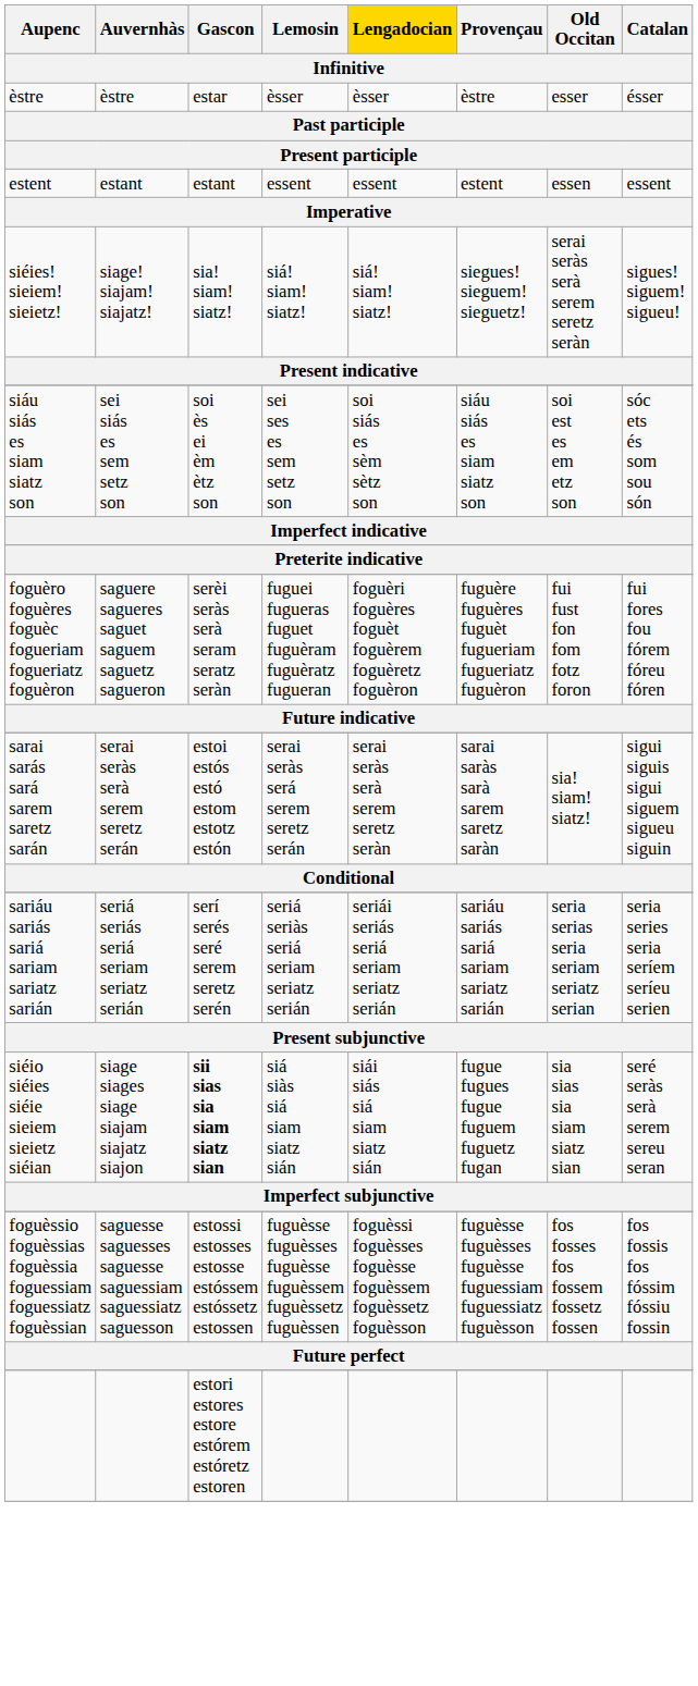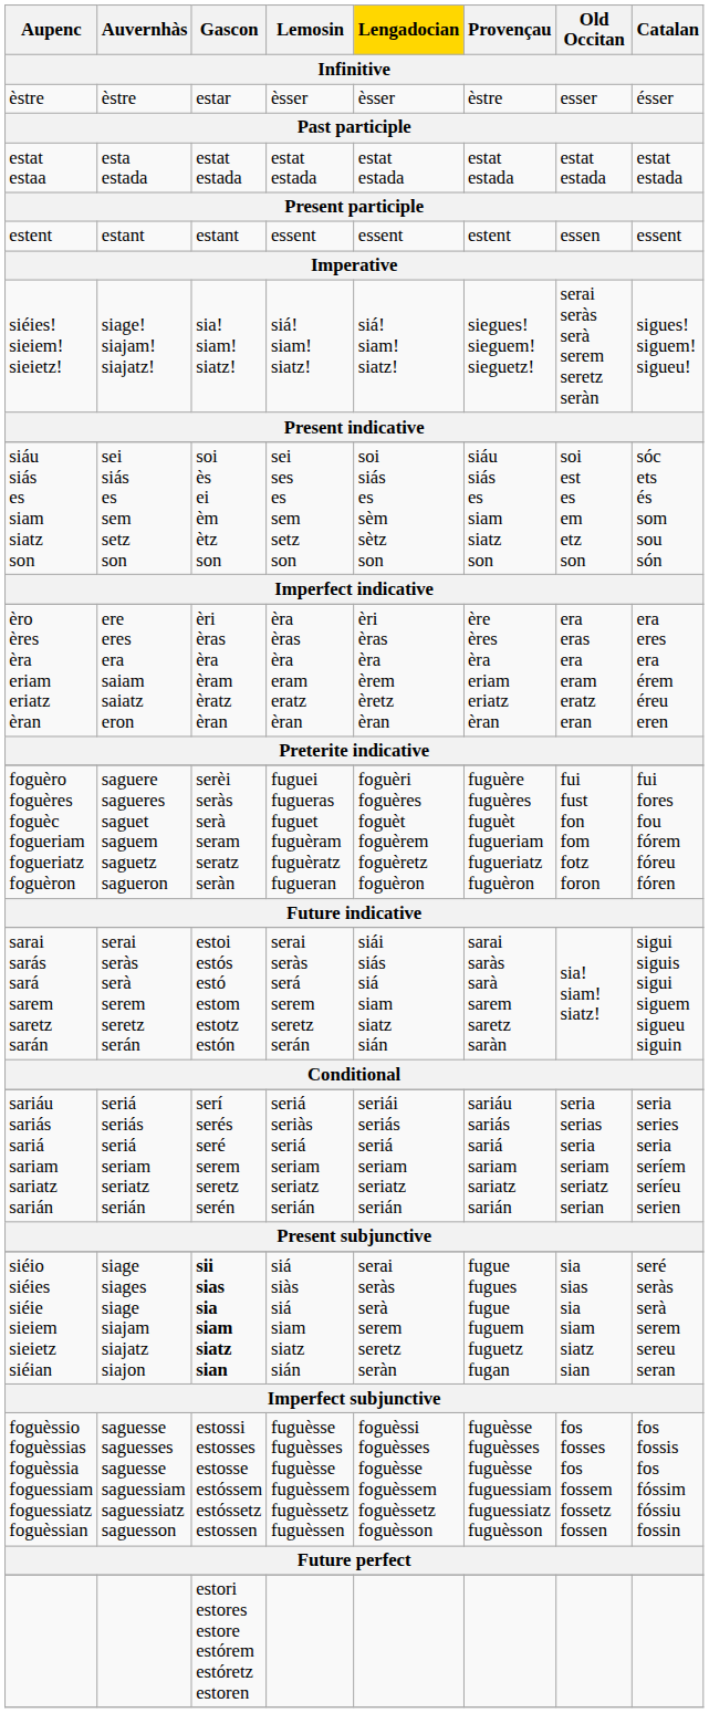 <table class="wikitable">
 <tr>
 <th style="text-align: center;">Aupenc</th>
 <th>Auvernhàs</th>
 <th>Gascon</th>
 <th>Lemosin</th>
 <th style="background:#FFD700">Lengadocian</th>
 <th>Provençau</th>
 <th>Old Occitan</th>
 <th>Catalan</th>
 </tr>
 <tr>
 <th colspan="8" style="text-align: center;">Infinitive</th>
 </tr>
 <tr>
 <td>èstre </td>
 <td>èstre </td>
 <td>estar </td>
 <td>èsser </td>
 <td>èsser </td>
 <td>èstre </td>
 <td>esser </td>
 <td>ésser</td>
 </tr>
 <tr>
 <th colspan="8" style="text-align: center;">Past participle</th>
+</tr>
+<tr>
+<td>estat <br>estaa </td>
+<td>esta <br>estada </td>
+<td>estat <br>estada </td>
+<td>estat <br>estada </td>
+<td>estat <br>estada </td>
+<td>estat <br>estada </td>
+<td>estat <br>estada </td>
+<td>estat<br>estada</td>
 </tr>
 <tr>
 <th colspan="8" style="text-align: center;">Present participle</th>
 </tr>
 <tr>
 <td>estent </td>
 <td>estant </td>
 <td>estant </td>
 <td>essent </td>
 <td>essent </td>
 <td>estent </td>
 <td>essen </td>
 <td>essent</td>
 </tr>
 <tr>
 <th colspan="8" style="text-align: center;">Imperative</th>
 </tr>
 <tr>
 <td>siéies! <br>sieiem! <br>sieietz! </td>
 <td>siage! <br>siajam! <br>siajatz! </td>
 <td>sia! <br>siam! <br>siatz! </td>
 <td>siá! <br>siam! <br>siatz! </td>
 <td>siá! <br>siam! <br>siatz! </td>
 <td>siegues! <br>sieguem! <br>sieguetz! </td>
 <td>serai <br>seràs <br>serà <br>serem <br>seretz <br>seràn </td>
 <td>sigues!<br>siguem!<br>sigueu!</td>
 </tr>
 <tr>
 <th colspan="8" style="text-align: center;">Present indicative</th>
 </tr>
 <tr>
 </tr>
 <tr>
 <td>siáu <br>siás <br>es <br>siam <br>siatz <br>son </td>
 <td>sei <br>siás <br>es <br>sem <br>setz <br>son </td>
 <td>soi <br>ès <br>ei <br>èm <br>ètz <br>son </td>
 <td>sei <br>ses <br>es <br>sem <br>setz <br>son </td>
 <td>soi <br>siás <br>es <br>sèm <br>sètz <br>son </td>
 <td>siáu <br>siás <br>es <br>siam <br>siatz <br>son </td>
 <td>soi <br>est <br>es <br>em <br>etz <br>son </td>
 <td>sóc<br>ets<br>és<br>som<br>sou<br>són</td>
 </tr>
 <tr>
 <th colspan="8" style="text-align: center;">Imperfect indicative</th>
 </tr>
 <tr>
 </tr>
 <tr>
+<td>èro <br>ères <br>èra <br>eriam <br>eriatz <br>èran </td>
+<td>ere <br>eres <br>era <br>saiam <br>saiatz <br>eron </td>
+<td>èri <br>èras <br>èra <br>èram <br>èratz <br>èran </td>
+<td>èra <br>èras <br>èra <br>eram <br>eratz <br>èran </td>
+<td>èri <br>èras <br>èra <br>èrem <br>èretz <br>èran </td>
+<td>ère <br>ères <br>èra <br>eriam <br>eriatz <br>èran </td>
+<td>era <br>eras <br>era <br>eram <br>eratz <br>eran </td>
+<td>era<br>eres<br>era<br>érem<br>éreu<br>eren</td>
+</tr>
+<tr>
 <th colspan="8" style="text-align: center;">Preterite indicative</th>
 </tr>
 <tr>
 </tr>
 <tr>
 <td>foguèro <br>foguères <br>foguèc <br>fogueriam <br>fogueriatz <br>foguèron </td>
 <td>saguere <br>sagueres <br>saguet <br>saguem <br>saguetz <br>sagueron </td>
 <td>serèi <br>seràs <br>serà <br>seram <br>seratz <br>seràn </td>
 <td>fuguei <br>fugueras <br>fuguet <br>fuguèram <br>fuguèratz <br>fugueran </td>
 <td>foguèri <br>foguères <br>foguèt <br>foguèrem <br>foguèretz <br>foguèron </td>
 <td>fuguère <br>fuguères <br>fuguèt <br>fugueriam <br>fugueriatz <br>fuguèron </td>
 <td>fui <br>fust <br>fon <br>fom <br>fotz <br>foron </td>
 <td>fui<br>fores<br>fou<br>fórem<br>fóreu<br>fóren</td>
 </tr>
 <tr>
 <th colspan="8" style="text-align: center;">Future indicative</th>
 </tr>
 <tr>
 </tr>
 <tr>
 <td>sarai <br>sarás <br>sará <br>sarem <br>saretz <br>sarán </td>
 <td>serai <br>seràs <br>serà <br>serem <br>seretz <br>serán </td>
 <td>estoi <br>estós <br>estó <br>estom <br>estotz <br>estón </td>
 <td>serai <br>seràs <br>será <br>serem <br>seretz <br>serán </td>
-<td>serai <br>seràs <br>serà <br>serem <br>seretz <br>seràn </td>
+<td>siái <br>siás <br>siá <br>siam <br>siatz <br>sián </td>
 <td>sarai <br>saràs <br>sarà <br>sarem <br>saretz <br>saràn </td>
 <td>sia! <br>siam! <br>siatz! </td>
 <td>sigui<br>siguis<br>sigui<br>siguem<br>sigueu<br>siguin</td>
 </tr>
 <tr>
 <th colspan="8" style="text-align: center;">Conditional</th>
 </tr>
 <tr>
 </tr>
 <tr>
 <td>sariáu <br>sariás <br>sariá <br>sariam <br>sariatz <br>sarián </td>
 <td>seriá <br>seriás <br>seriá <br>seriam <br>seriatz <br>serián </td>
 <td>serí <br>serés <br>seré <br>serem <br>seretz <br>serén </td>
 <td>seriá <br>seriàs <br>seriá <br>seriam <br>seriatz <br>serián </td>
 <td>seriái <br>seriás <br>seriá <br>seriam <br>seriatz <br>serián </td>
 <td>sariáu <br>sariás <br>sariá <br>sariam <br>sariatz <br>sarián </td>
 <td>seria <br>serias <br>seria <br>seriam <br>seriatz <br>serian </td>
 <td>seria<br>series<br>seria<br>seríem<br>seríeu<br>serien</td>
 </tr>
 <tr>
 <th colspan="8" style="text-align: center;">Present subjunctive</th>
 </tr>
 <tr>
 </tr>
 <tr>
 <td>siéio <br>siéies <br>siéie <br>sieiem <br>sieietz <br>siéian </td>
 <td>siage <br>siages <br>siage <br>siajam <br>siajatz <br>siajon </td>
 <td><strong>sii <br>sias <br>sia <br>siam <br>siatz <br>sian </strong></td>
 <td>siá <br>siàs <br>siá <br>siam <br>siatz <br>sián </td>
-<td>siái <br>siás <br>siá <br>siam <br>siatz <br>sián </td>
+<td>serai <br>seràs <br>serà <br>serem <br>seretz <br>seràn </td>
 <td>fugue <br>fugues <br>fugue <br>fuguem <br>fuguetz <br>fugan </td>
 <td>sia <br>sias <br>sia <br>siam <br>siatz <br>sian </td>
 <td>seré<br>seràs<br>serà<br>serem<br>sereu<br>seran</td>
 </tr>
 <tr>
 <th colspan="8" style="text-align: center;">Imperfect subjunctive</th>
 </tr>
 <tr>
 </tr>
 <tr>
 <td>foguèssio <br>foguèssias <br>foguèssia <br>foguessiam <br>foguessiatz <br>foguèssian </td>
 <td>saguesse <br>saguesses <br>saguesse <br>saguessiam <br>saguessiatz <br>saguesson </td>
 <td>estossi <br>estosses <br>estosse <br>estóssem <br>estóssetz <br>estossen </td>
 <td>fuguèsse <br>fuguèsses <br>fuguèsse <br>fuguèssem <br>fuguèssetz <br>fuguèssen </td>
 <td>foguèssi <br>foguèsses <br>foguèsse <br>foguèssem <br>foguèssetz <br>foguèsson </td>
 <td>fuguèsse <br>fuguèsses <br>fuguèsse <br>fuguessiam <br>fuguessiatz <br>fuguèsson </td>
 <td>fos <br>fosses <br>fos <br>fossem <br>fossetz <br>fossen </td>
 <td>fos<br>fossis<br>fos<br>fóssim<br>fóssiu<br>fossin</td>
 </tr>
 <tr>
 <th colspan="8" style="text-align: center;">Future perfect</th>
 </tr>
 <tr>
 </tr>
 <tr>
 <td></td>
 <td></td>
 <td>estori <br>estores <br>estore <br>estórem <br>estóretz <br>estoren </td>
 <td></td>
 <td></td>
 <td></td>
 <td></td>
 <td></td>
 </tr>
 <tr>
 </tr>
 </table>
